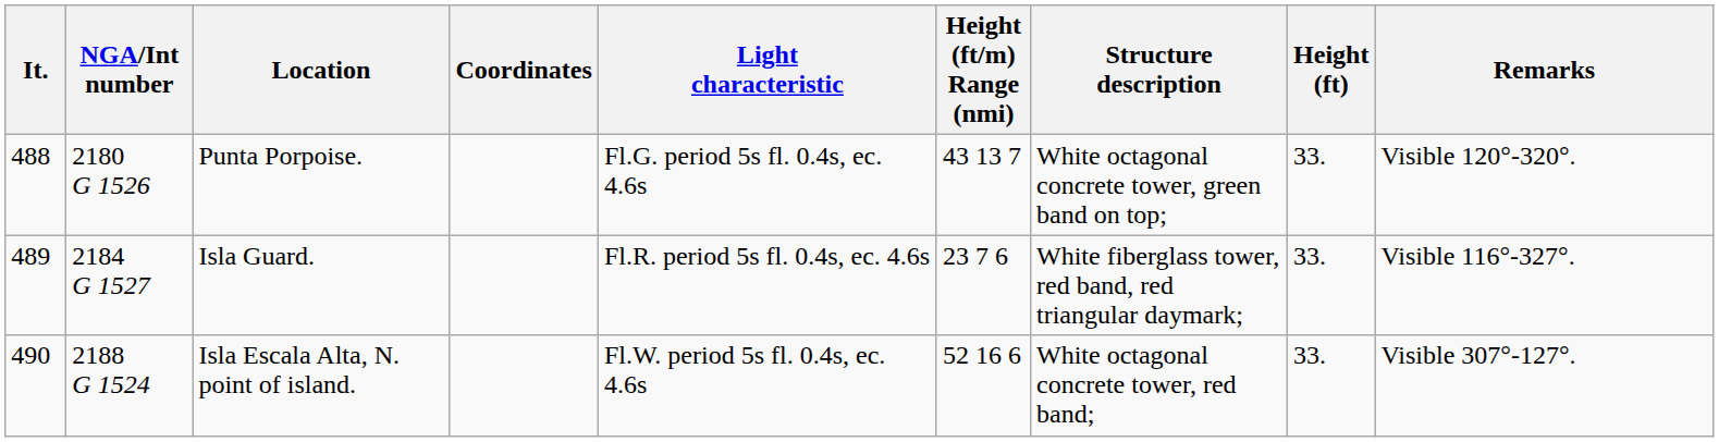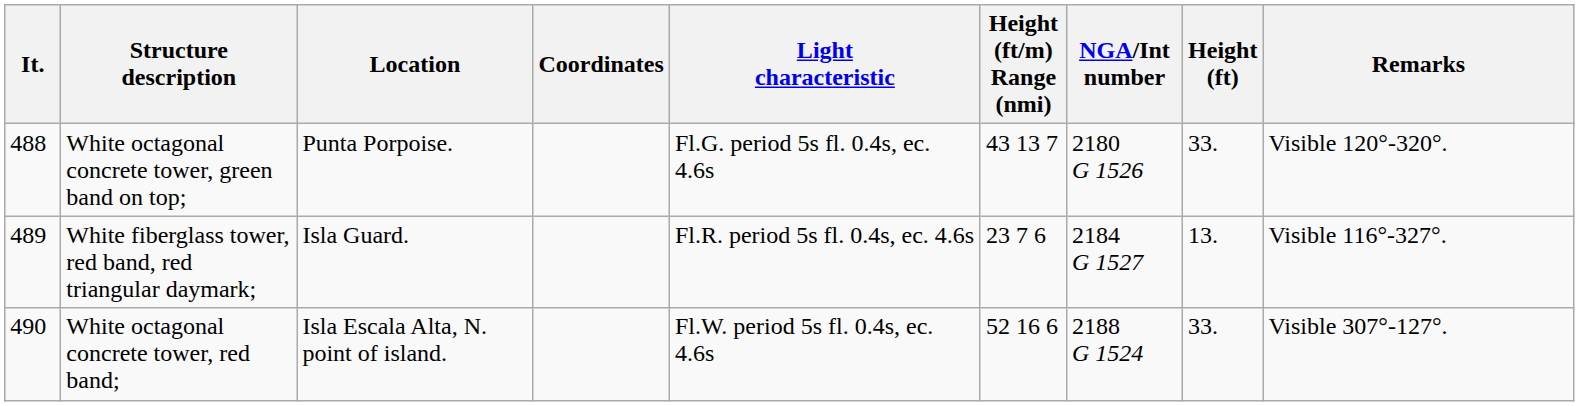 <table class="wikitable">
 <tr>
 <th width="30">It.</th>
-<th width="70"><a href='#'>NGA</a>/Int<br>number</th>
+<th width="150">Structure<br>description</th>
 <th width="150">Location</th>
 <th width="80">Coordinates</th>
 <th width="200"><a href='#'>Light<br>characteristic</a></th>
 <th width="50">Height (ft/m)<br>Range (nmi)</th>
-<th width="150">Structure<br>description</th>
+<th width="70"><a href='#'>NGA</a>/Int<br>number</th>
 <th width="30">Height (ft)</th>
 <th width="200">Remarks</th>
 </tr>
 <tr valign="top">
 <td>488</td>
-<td>2180<br><em>G 1526</em></td>
+<td>White octagonal concrete tower,  green band on top;</td>
 <td>Punta Porpoise.</td>
 <td></td>
 <td>Fl.G. period 5s fl. 0.4s, ec. 4.6s</td>
 <td>43 13 7</td>
-<td>White octagonal concrete tower,  green band on top;</td>
+<td>2180<br><em>G 1526</em></td>
 <td>33.</td>
 <td>Visible 120°-320°.</td>
 </tr>
 <tr valign="top">
 <td>489</td>
-<td>2184<br><em>G 1527</em></td>
+<td>White fiberglass tower, red band,  red triangular daymark;</td>
 <td>Isla Guard.</td>
 <td></td>
 <td>Fl.R. period 5s fl. 0.4s, ec. 4.6s</td>
 <td>23 7 6</td>
-<td>White fiberglass tower, red band,  red triangular daymark;</td>
-<td>33.</td>
+<td>2184<br><em>G 1527</em></td>
+<td>13.</td>
 <td>Visible 116°-327°.</td>
 </tr>
 <tr valign="top">
 <td>490</td>
-<td>2188<br><em>G 1524</em></td>
+<td>White octagonal concrete tower,  red band;</td>
 <td>Isla Escala Alta, N. point of  island.</td>
 <td></td>
 <td>Fl.W. period 5s fl. 0.4s, ec. 4.6s</td>
 <td>52 16 6</td>
-<td>White octagonal concrete tower,  red band;</td>
+<td>2188<br><em>G 1524</em></td>
 <td>33.</td>
 <td>Visible 307°-127°.</td>
 </tr>
 </table>
